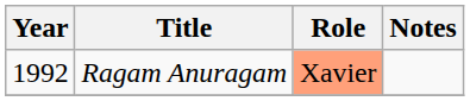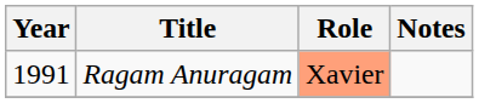 <table class="wikitable sortable">
 <tr>
 <th>Year</th>
 <th>Title</th>
 <th>Role</th>
 <th class="unsortable">Notes</th>
 </tr>
 <tr>
-<td>1992</td>
+<td>1991</td>
 <td><em>Ragam Anuragam</em></td>
 <td style="background: lightsalmon;">Xavier</td>
 <td></td>
 </tr>
 <tr>
 </tr>
 </table>
